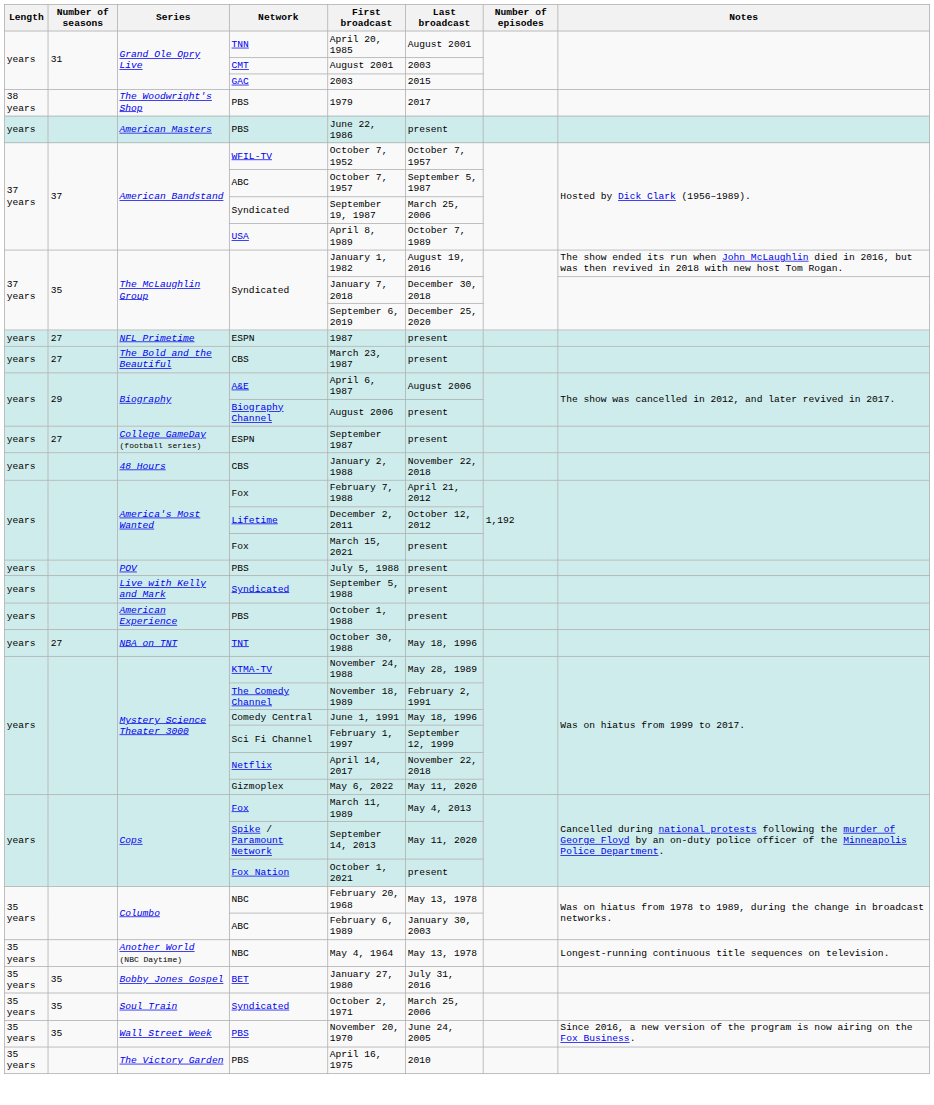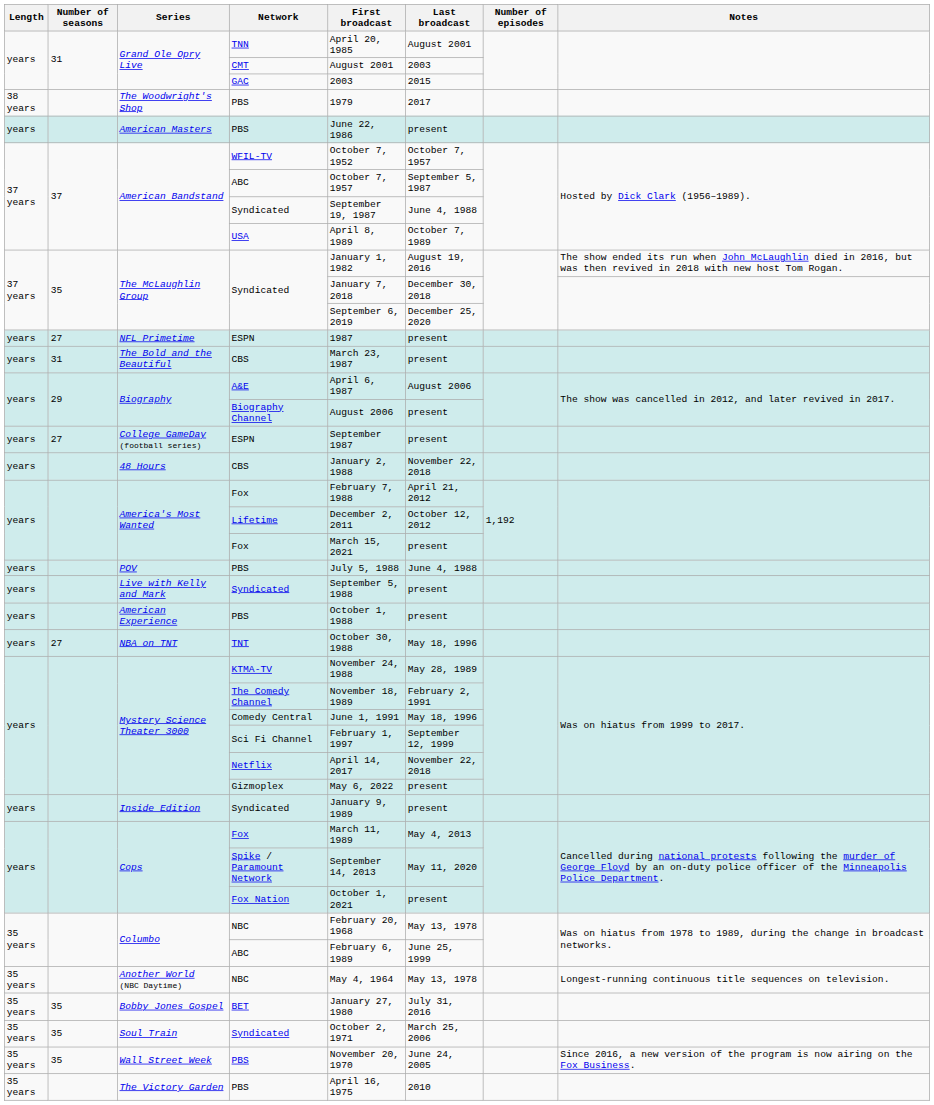 <table class="wikitable sortable">
 <tr>
 <th>Length</th>
 <th>Number of seasons</th>
 <th>Series</th>
 <th>Network</th>
 <th>First broadcast</th>
 <th>Last broadcast</th>
 <th data-sort- type="number">Number of episodes</th>
 <th class="unsortable">Notes</th>
 </tr>
 <tr>
 <td rowspan="3"> years</td>
 <td rowspan="3">31</td>
 <td rowspan="3"><em><a href='#'>Grand Ole Opry Live</a></em></td>
 <td><a href='#'>TNN</a></td>
 <td>April 20, 1985</td>
 <td>August 2001</td>
 <td rowspan="3"></td>
 <td rowspan="3"></td>
 </tr>
 <tr>
 <td><a href='#'>CMT</a></td>
 <td>August 2001</td>
 <td>2003</td>
 </tr>
 <tr>
 <td><a href='#'>GAC</a></td>
 <td>2003</td>
 <td>2015</td>
 </tr>
 <tr>
 <td>38 years</td>
 <td></td>
 <td><em><a href='#'>The Woodwright's Shop</a></em></td>
 <td>PBS</td>
 <td>1979</td>
 <td>2017</td>
 <td></td>
 <td></td>
 </tr>
 <tr style="background:#cfecec;">
 <td> years</td>
 <td></td>
 <td><em><a href='#'>American Masters</a></em></td>
 <td>PBS</td>
 <td>June 22, 1986</td>
 <td>present</td>
 <td></td>
 <td></td>
 </tr>
 <tr>
 <td rowspan="4">37 years</td>
 <td rowspan="4">37</td>
 <td rowspan="4"><em><a href='#'>American Bandstand</a></em></td>
 <td><a href='#'>WFIL-TV</a></td>
 <td>October 7, 1952</td>
 <td>October 7, 1957</td>
 <td rowspan="4"></td>
 <td rowspan="4">Hosted by <a href='#'>Dick Clark</a> (1956–1989).</td>
 </tr>
 <tr>
 <td>ABC</td>
 <td>October 7, 1957</td>
 <td>September 5, 1987</td>
 </tr>
 <tr>
 <td>Syndicated</td>
 <td>September 19, 1987</td>
-<td>March 25, 2006</td>
+<td>June 4, 1988</td>
 </tr>
 <tr>
 <td><a href='#'>USA</a></td>
 <td>April 8, 1989</td>
 <td>October 7, 1989</td>
 </tr>
 <tr>
 <td rowspan="3">37 years</td>
 <td rowspan="3">35</td>
 <td rowspan="3"><em><a href='#'>The McLaughlin Group</a></em></td>
 <td rowspan="3">Syndicated</td>
 <td>January 1, 1982</td>
 <td>August 19, 2016</td>
 <td rowspan="3"></td>
 <td>The show ended its run when <a href='#'>John McLaughlin</a> died in 2016, but was then revived in 2018 with new host Tom Rogan.</td>
 </tr>
 <tr>
 <td>January 7, 2018</td>
 <td>December 30, 2018</td>
 <td rowspan="2"></td>
 </tr>
 <tr>
 <td>September 6, 2019</td>
 <td>December 25, 2020</td>
 </tr>
 <tr style="background:#cfecec;">
 <td> years</td>
 <td>27</td>
 <td><em><a href='#'>NFL Primetime</a></em></td>
 <td>ESPN</td>
 <td>1987</td>
 <td>present</td>
 <td></td>
 <td></td>
 </tr>
 <tr style="background:#cfecec;">
 <td> years</td>
-<td>27</td>
+<td>31</td>
 <td><em><a href='#'>The Bold and the Beautiful</a></em></td>
 <td>CBS</td>
 <td>March 23, 1987</td>
 <td>present</td>
 <td></td>
 <td></td>
 </tr>
 <tr style="background:#cfecec;">
 <td rowspan="2"> years</td>
 <td rowspan="2">29</td>
 <td rowspan="2"><em><a href='#'>Biography</a></em></td>
 <td><a href='#'>A&E</a></td>
 <td>April 6, 1987</td>
 <td>August 2006</td>
 <td rowspan="2"></td>
 <td rowspan="2">The show was cancelled in 2012, and later revived in 2017.</td>
 </tr>
 <tr style="background:#cfecec;">
 <td><a href='#'>Biography Channel</a></td>
 <td>August 2006</td>
 <td>present</td>
 </tr>
 <tr style="background:#cfecec;">
 <td> years</td>
 <td>27</td>
 <td><em><a href='#'>College GameDay</a></em><br><small>(football series)</small></td>
 <td>ESPN</td>
 <td>September 1987</td>
 <td>present</td>
 <td></td>
 <td></td>
 </tr>
 <tr style="background:#cfecec;">
 <td> years</td>
 <td></td>
 <td><em><a href='#'>48 Hours</a></em></td>
 <td>CBS</td>
 <td>January 2, 1988</td>
 <td>November 22, 2018</td>
 <td></td>
 <td></td>
 </tr>
 <tr style="background:#cfecec;">
 <td rowspan="3"> years</td>
 <td rowspan="3"></td>
 <td rowspan="3"><em><a href='#'>America's Most Wanted</a></em></td>
 <td>Fox</td>
 <td>February 7, 1988</td>
 <td>April 21, 2012</td>
 <td rowspan="3">1,192</td>
 <td rowspan="3"></td>
 </tr>
 <tr style="background:#cfecec;">
 <td><a href='#'>Lifetime</a></td>
 <td>December 2, 2011</td>
 <td>October 12, 2012</td>
 </tr>
 <tr style="background:#cfecec;">
 <td>Fox</td>
 <td>March 15, 2021</td>
 <td>present</td>
 </tr>
 <tr style="background:#cfecec;">
 <td> years</td>
 <td></td>
 <td><em><a href='#'>POV</a></em></td>
 <td>PBS</td>
 <td>July 5, 1988</td>
-<td>present</td>
+<td>June 4, 1988</td>
 <td></td>
 <td></td>
 </tr>
 <tr style="background:#cfecec;">
 <td> years</td>
 <td></td>
 <td><em><a href='#'>Live with Kelly and Mark</a></em></td>
 <td><a href='#'>Syndicated</a></td>
 <td>September 5, 1988</td>
 <td>present</td>
 <td></td>
 <td></td>
 </tr>
 <tr style="background:#cfecec;">
 <td> years</td>
 <td></td>
 <td><em><a href='#'>American Experience</a></em></td>
 <td>PBS</td>
 <td>October 1, 1988</td>
 <td>present</td>
 <td></td>
 <td></td>
 </tr>
 <tr style="background:#cfecec;">
 <td> years</td>
 <td>27</td>
 <td><em><a href='#'>NBA on TNT</a></em></td>
 <td><a href='#'>TNT</a></td>
 <td>October 30, 1988</td>
 <td>May 18, 1996</td>
 <td></td>
 <td></td>
 </tr>
 <tr style="background:#cfecec;">
 <td rowspan="6"> years</td>
 <td rowspan="6"></td>
 <td rowspan="6"><em><a href='#'>Mystery Science Theater 3000</a></em></td>
 <td><a href='#'>KTMA-TV</a></td>
 <td>November 24, 1988</td>
 <td>May 28, 1989</td>
 <td rowspan="6"></td>
 <td rowspan="6">Was on hiatus from 1999 to 2017.</td>
 </tr>
 <tr style="background:#cfecec;">
 <td><a href='#'>The Comedy Channel</a></td>
 <td>November 18, 1989</td>
 <td>February 2, 1991</td>
 </tr>
 <tr style="background:#cfecec;">
 <td>Comedy Central</td>
 <td>June 1, 1991</td>
 <td>May 18, 1996</td>
 </tr>
 <tr style="background:#cfecec;">
 <td>Sci Fi Channel</td>
 <td>February 1, 1997</td>
 <td>September 12, 1999</td>
 </tr>
 <tr style="background:#cfecec;">
 <td><a href='#'>Netflix</a></td>
 <td>April 14, 2017</td>
 <td>November 22, 2018</td>
 </tr>
 <tr style="background:#cfecec;">
 <td>Gizmoplex</td>
 <td>May 6, 2022</td>
-<td>May 11, 2020</td>
+<td>present</td>
+</tr>
+<tr style="background:#cfecec;">
+<td> years</td>
+<td></td>
+<td><em><a href='#'>Inside Edition</a></em></td>
+<td>Syndicated</td>
+<td>January 9, 1989</td>
+<td>present</td>
+<td></td>
+<td></td>
 </tr>
 <tr style="background:#cfecec;">
 <td rowspan="3"> years</td>
 <td rowspan="3"></td>
 <td rowspan="3"><em><a href='#'>Cops</a></em></td>
 <td><a href='#'>Fox</a></td>
 <td>March 11, 1989</td>
 <td>May 4, 2013</td>
 <td rowspan="3"></td>
 <td rowspan="3">Cancelled during <a href='#'>national protests</a> following the <a href='#'>murder of George Floyd</a> by an on-duty police officer of the <a href='#'>Minneapolis</a> <a href='#'>Police Department</a>.</td>
 </tr>
 <tr style="background:#cfecec;">
 <td><a href='#'>Spike</a> / <a href='#'>Paramount Network</a></td>
 <td>September 14, 2013</td>
 <td>May 11, 2020</td>
 </tr>
 <tr style="background:#cfecec;">
 <td><a href='#'>Fox Nation</a></td>
 <td>October 1, 2021</td>
 <td>present</td>
 </tr>
 <tr>
 <td rowspan="2">35 years</td>
 <td rowspan="2"></td>
 <td rowspan="2"><em><a href='#'>Columbo</a></em></td>
 <td>NBC</td>
 <td>February 20, 1968</td>
 <td>May 13, 1978</td>
 <td rowspan="2"></td>
 <td rowspan="2">Was on hiatus from 1978 to 1989, during the change in broadcast networks.</td>
 </tr>
 <tr>
 <td>ABC</td>
 <td>February 6, 1989</td>
-<td>January 30, 2003</td>
+<td>June 25, 1999</td>
 </tr>
 <tr>
 <td>35 years</td>
 <td></td>
 <td><em><a href='#'>Another World</a></em><br><small>(NBC Daytime)</small></td>
 <td>NBC</td>
 <td>May 4, 1964</td>
 <td>May 13, 1978</td>
 <td></td>
 <td>Longest-running continuous title sequences on television.</td>
 </tr>
 <tr>
 <td>35 years</td>
 <td>35</td>
 <td><em><a href='#'>Bobby Jones Gospel</a></em></td>
 <td><a href='#'>BET</a></td>
 <td>January 27, 1980</td>
 <td>July 31, 2016</td>
 <td></td>
 <td></td>
 </tr>
 <tr>
 <td>35 years</td>
 <td>35</td>
 <td><em><a href='#'>Soul Train</a></em></td>
 <td><a href='#'>Syndicated</a></td>
 <td>October 2, 1971</td>
 <td>March 25, 2006</td>
 <td></td>
 <td></td>
 </tr>
 <tr>
 <td>35 years</td>
 <td>35</td>
 <td><em><a href='#'>Wall Street Week</a></em></td>
 <td><a href='#'>PBS</a></td>
 <td>November 20, 1970</td>
 <td>June 24, 2005</td>
 <td></td>
 <td>Since 2016, a new version of the program is now airing on the <a href='#'>Fox Business</a>.</td>
 </tr>
 <tr>
 <td>35 years</td>
 <td></td>
 <td><em><a href='#'>The Victory Garden</a></em></td>
 <td>PBS</td>
 <td>April 16, 1975</td>
 <td>2010</td>
 <td></td>
 <td></td>
 </tr>
 </table>
